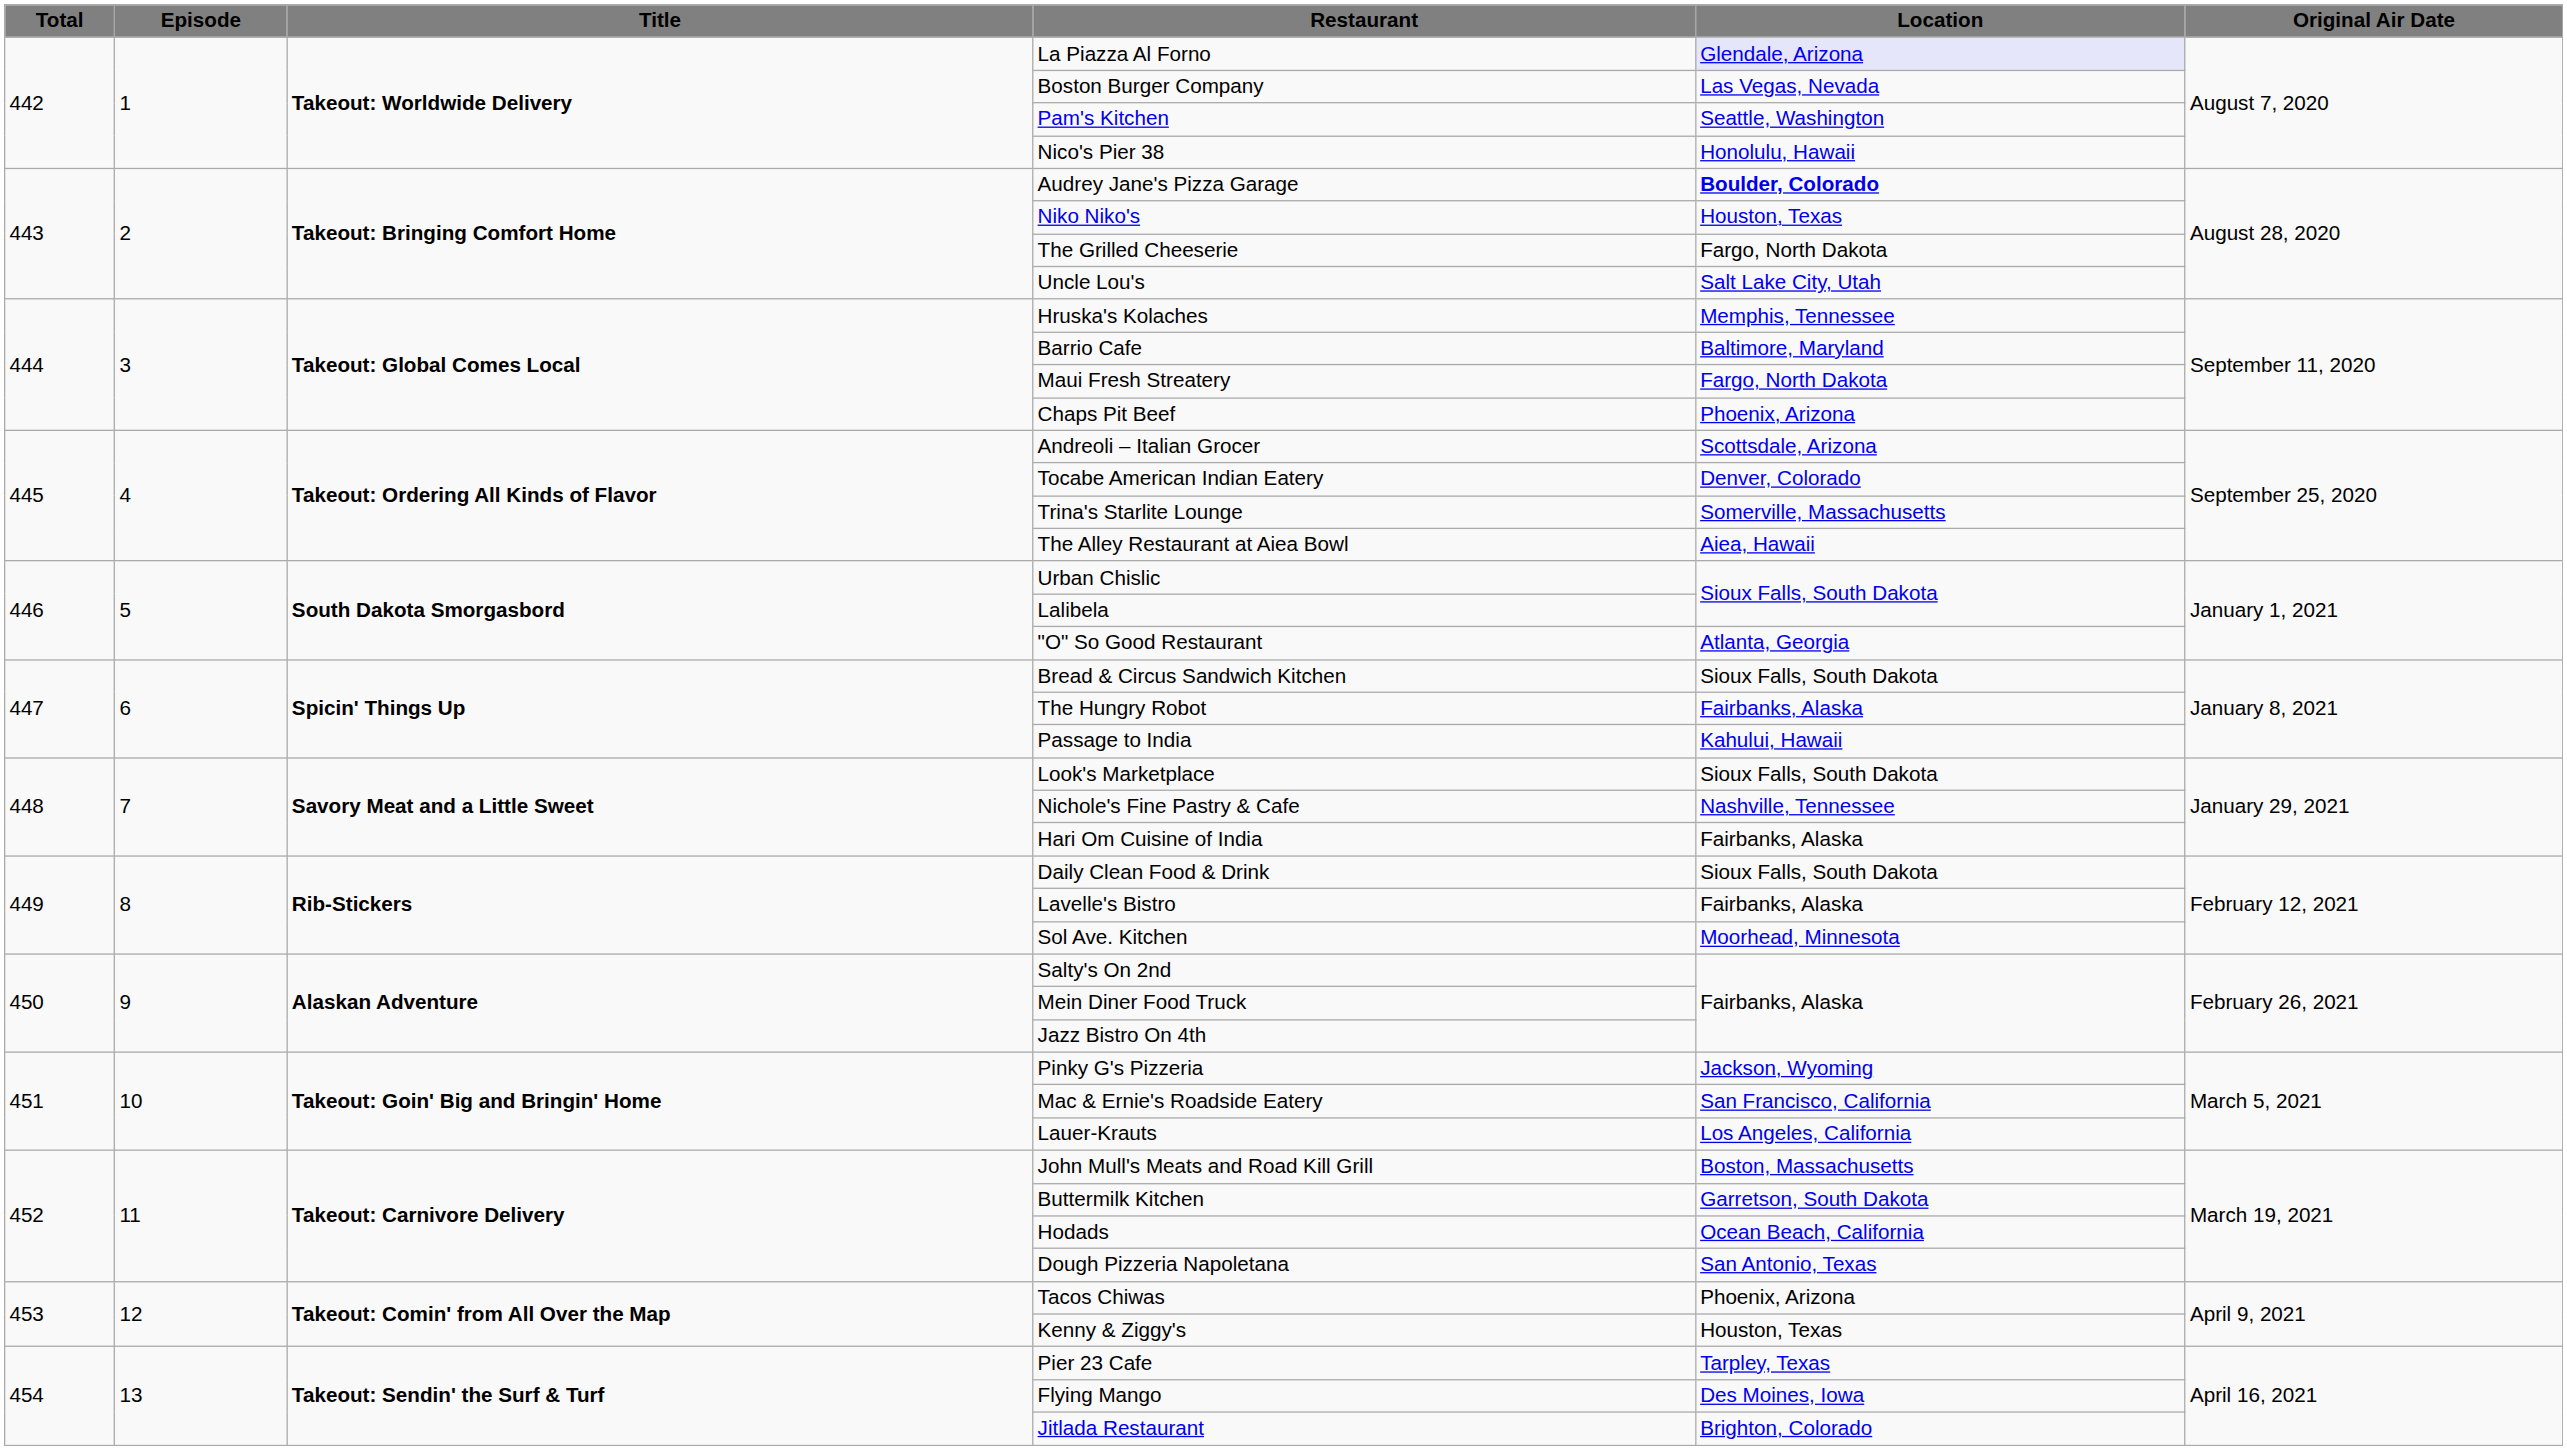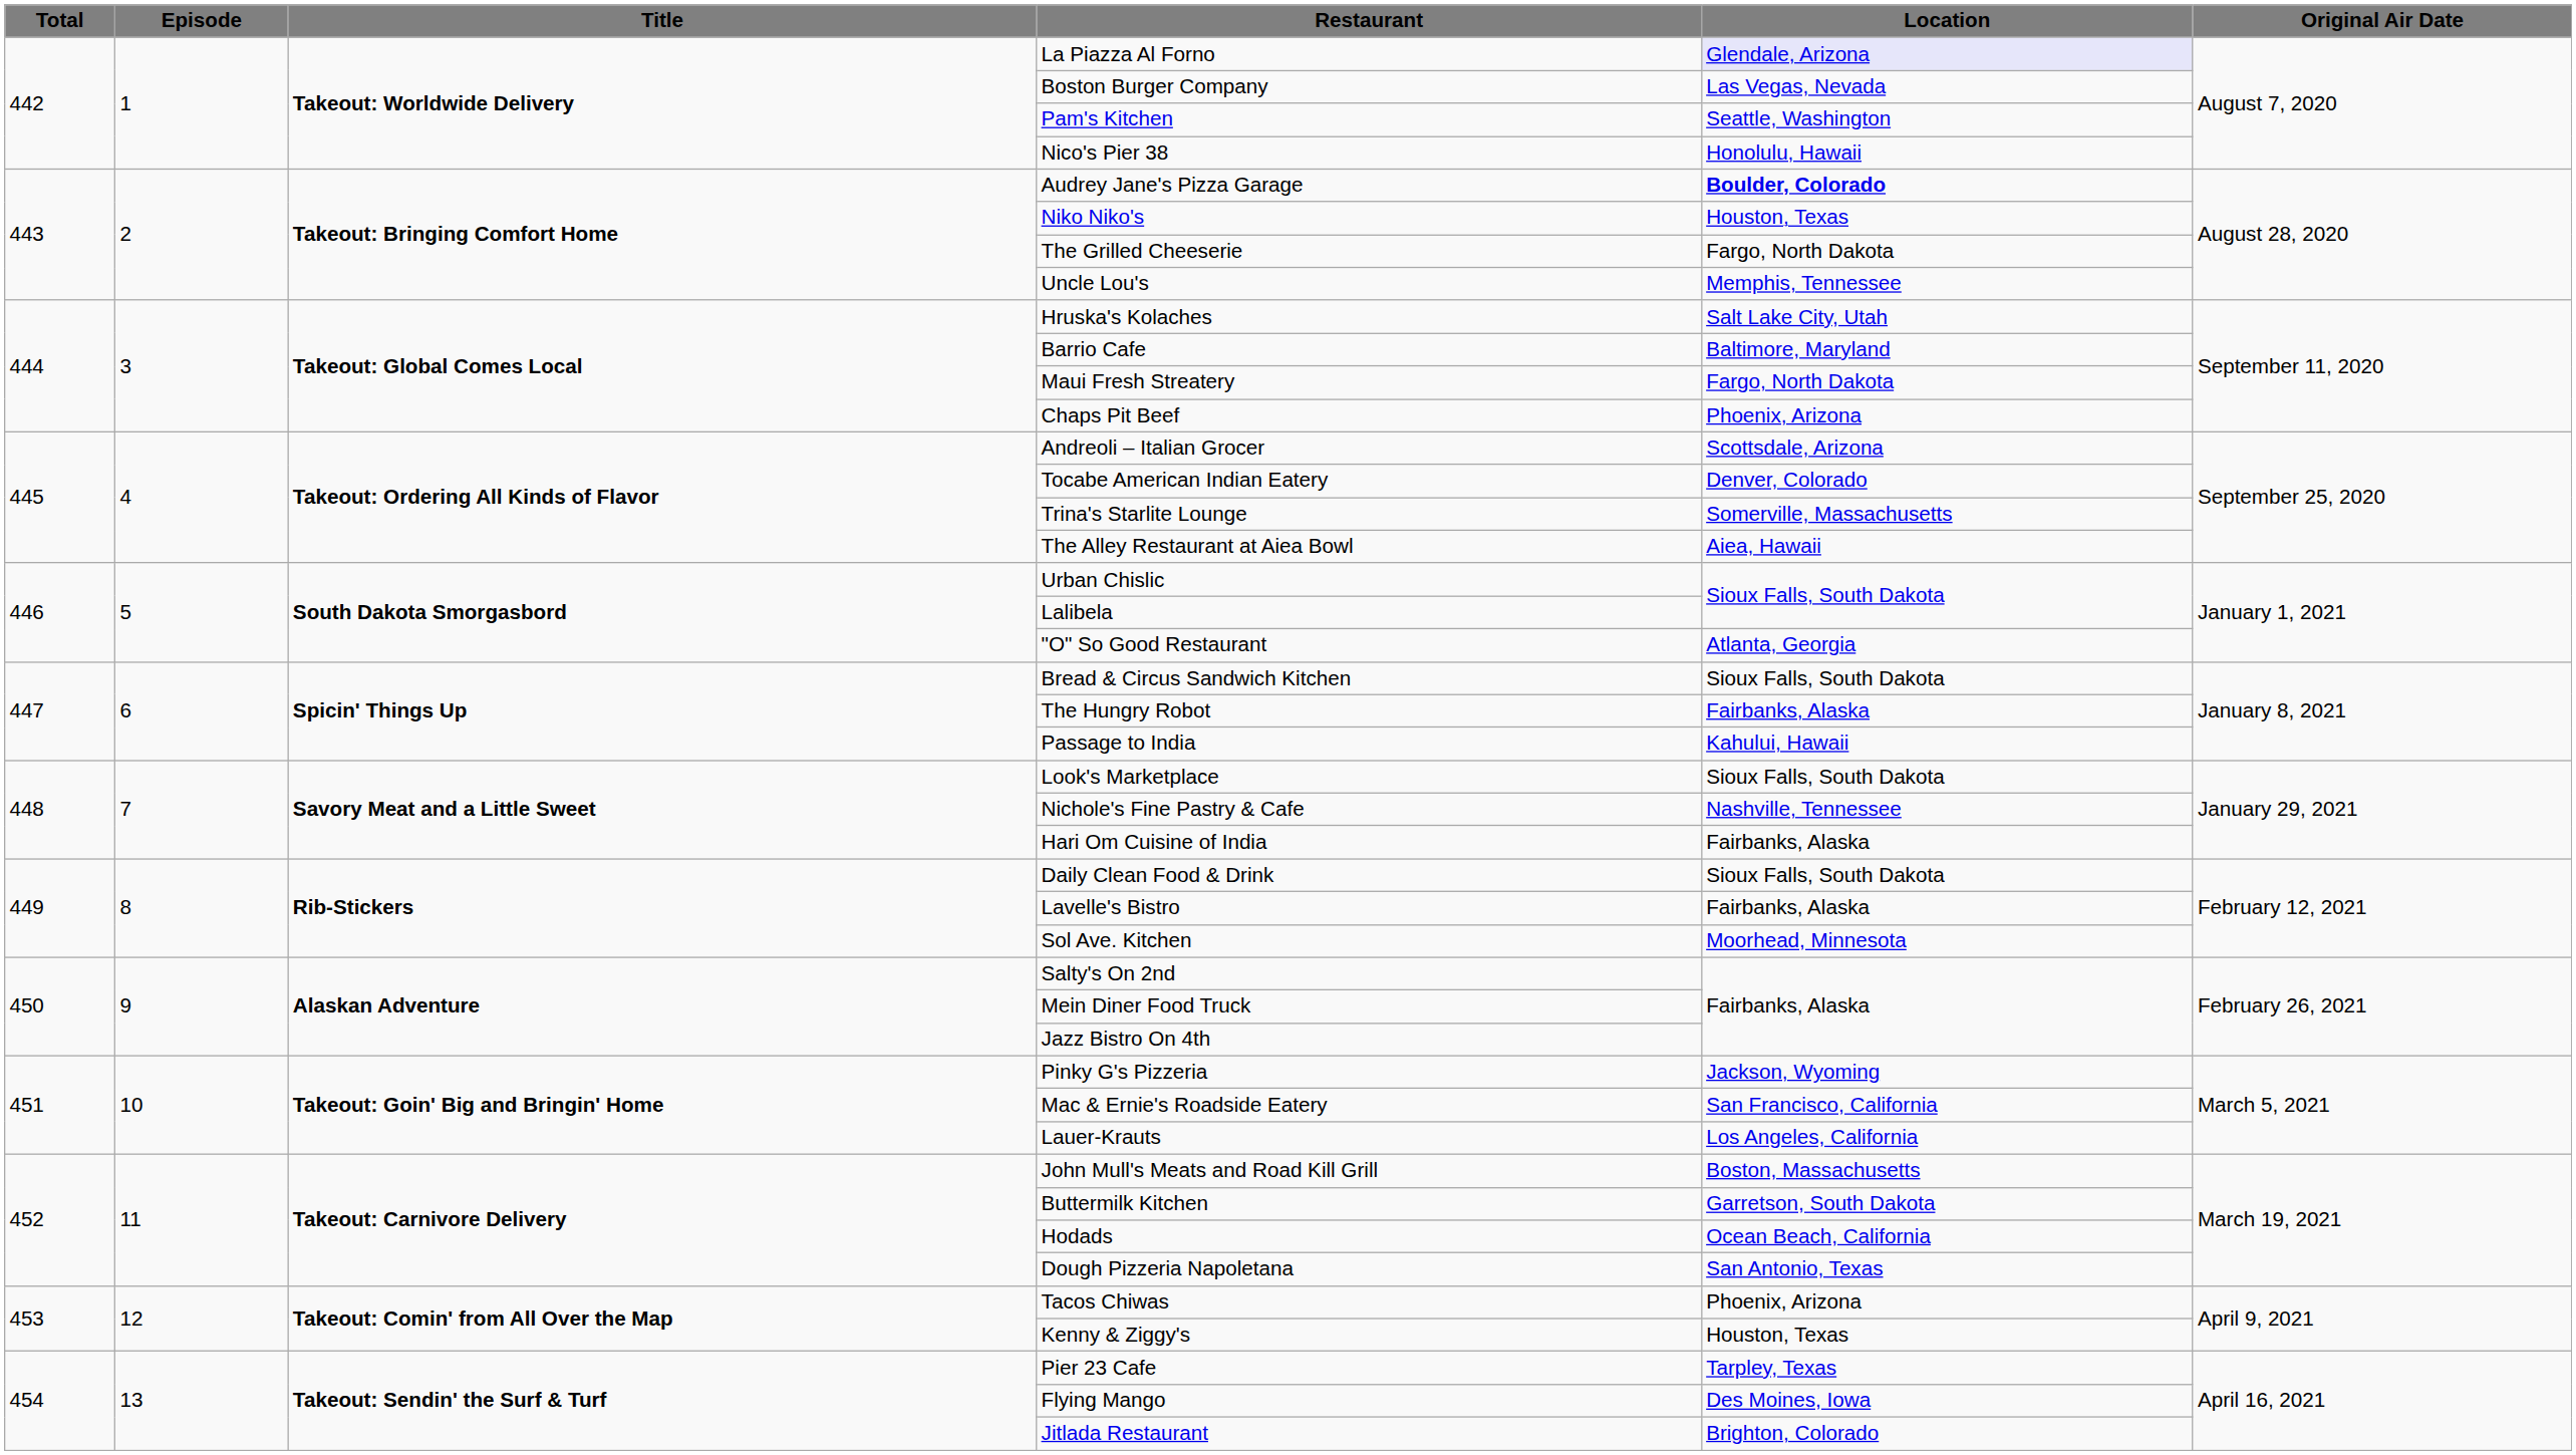 <table class="wikitable" style="width: 100%;">
 <tr>
 <th # style="background:#808080;">Total</th>
 <th # style="background:#808080;">Episode</th>
 <th # style="background:#808080;">Title</th>
 <th # style="background:#808080;">Restaurant</th>
 <th # style="background:#808080;">Location</th>
 <th # style="background:#808080;">Original Air Date</th>
 </tr>
 <tr>
 <td rowspan="4">442</td>
 <td rowspan="4">1</td>
 <td rowspan="4"><strong>Takeout: Worldwide Delivery</strong></td>
 <td>La Piazza Al Forno</td>
 <td style="background: lavender;"><a href='#'>Glendale, Arizona</a></td>
 <td rowspan="4">August 7, 2020</td>
 </tr>
 <tr>
 <td>Boston Burger Company</td>
 <td><a href='#'>Las Vegas, Nevada</a></td>
 </tr>
 <tr>
 <td><a href='#'>Pam's Kitchen</a></td>
 <td><a href='#'>Seattle, Washington</a></td>
 </tr>
 <tr>
 <td>Nico's Pier 38</td>
 <td><a href='#'>Honolulu, Hawaii</a></td>
 </tr>
 <tr>
 <td rowspan="4">443</td>
 <td rowspan="4">2</td>
 <td rowspan="4"><strong>Takeout: Bringing Comfort Home</strong></td>
 <td>Audrey Jane's Pizza Garage</td>
 <td><strong><a href='#'>Boulder, Colorado</a></strong></td>
 <td rowspan="4">August 28, 2020</td>
 </tr>
 <tr>
 <td><a href='#'>Niko Niko's</a></td>
 <td><a href='#'>Houston, Texas</a></td>
 </tr>
 <tr>
 <td>The Grilled Cheeserie</td>
 <td>Fargo, North Dakota</td>
 </tr>
 <tr>
 <td>Uncle Lou's</td>
-<td><a href='#'>Salt Lake City, Utah</a></td>
+<td><a href='#'>Memphis, Tennessee</a></td>
 </tr>
 <tr>
 <td rowspan="4">444</td>
 <td rowspan="4">3</td>
 <td rowspan="4"><strong>Takeout: Global Comes Local</strong></td>
 <td>Hruska's Kolaches</td>
-<td><a href='#'>Memphis, Tennessee</a></td>
+<td><a href='#'>Salt Lake City, Utah</a></td>
 <td rowspan="4">September 11, 2020</td>
 </tr>
 <tr>
 <td>Barrio Cafe</td>
 <td><a href='#'>Baltimore, Maryland</a></td>
 </tr>
 <tr>
 <td>Maui Fresh Streatery</td>
 <td><a href='#'>Fargo, North Dakota</a></td>
 </tr>
 <tr>
 <td>Chaps Pit Beef</td>
 <td><a href='#'>Phoenix, Arizona</a></td>
 </tr>
 <tr>
 <td rowspan="4">445</td>
 <td rowspan="4">4</td>
 <td rowspan="4"><strong>Takeout: Ordering All Kinds of Flavor</strong></td>
 <td>Andreoli – Italian Grocer</td>
 <td><a href='#'>Scottsdale, Arizona</a></td>
 <td rowspan="4">September 25, 2020</td>
 </tr>
 <tr>
 <td>Tocabe American Indian Eatery</td>
 <td><a href='#'>Denver, Colorado</a></td>
 </tr>
 <tr>
 <td>Trina's Starlite Lounge</td>
 <td><a href='#'>Somerville, Massachusetts</a></td>
 </tr>
 <tr>
 <td>The Alley Restaurant at Aiea Bowl</td>
 <td><a href='#'>Aiea, Hawaii</a></td>
 </tr>
 <tr>
 <td rowspan="3">446</td>
 <td rowspan="3">5</td>
 <td rowspan="3"><strong>South Dakota Smorgasbord</strong></td>
 <td>Urban Chislic</td>
 <td rowspan="2"><a href='#'>Sioux Falls, South Dakota</a></td>
 <td rowspan="3">January 1, 2021</td>
 </tr>
 <tr>
 <td>Lalibela</td>
 </tr>
 <tr>
 <td>"O" So Good Restaurant</td>
 <td><a href='#'>Atlanta, Georgia</a></td>
 </tr>
 <tr>
 <td rowspan="3">447</td>
 <td rowspan="3">6</td>
 <td rowspan="3"><strong>Spicin' Things Up</strong></td>
 <td>Bread & Circus Sandwich Kitchen</td>
 <td>Sioux Falls, South Dakota</td>
 <td rowspan="3">January 8, 2021</td>
 </tr>
 <tr>
 <td>The Hungry Robot</td>
 <td><a href='#'>Fairbanks, Alaska</a></td>
 </tr>
 <tr>
 <td>Passage to India</td>
 <td><a href='#'>Kahului, Hawaii</a></td>
 </tr>
 <tr>
 <td rowspan="3">448</td>
 <td rowspan="3">7</td>
 <td rowspan="3"><strong>Savory Meat and a Little Sweet</strong></td>
 <td>Look's Marketplace</td>
 <td>Sioux Falls, South Dakota</td>
 <td rowspan="3">January 29, 2021</td>
 </tr>
 <tr>
 <td>Nichole's Fine Pastry & Cafe</td>
 <td><a href='#'>Nashville, Tennessee</a></td>
 </tr>
 <tr>
 <td>Hari Om Cuisine of India</td>
 <td>Fairbanks, Alaska</td>
 </tr>
 <tr>
 <td rowspan="3">449</td>
 <td rowspan="3">8</td>
 <td rowspan="3"><strong>Rib-Stickers</strong></td>
 <td>Daily Clean Food & Drink</td>
 <td>Sioux Falls, South Dakota</td>
 <td rowspan="3">February 12, 2021</td>
 </tr>
 <tr>
 <td>Lavelle's Bistro</td>
 <td>Fairbanks, Alaska</td>
 </tr>
 <tr>
 <td>Sol Ave. Kitchen</td>
 <td><a href='#'>Moorhead, Minnesota</a></td>
 </tr>
 <tr>
 <td rowspan="3">450</td>
 <td rowspan="3">9</td>
 <td rowspan="3"><strong>Alaskan Adventure</strong></td>
 <td>Salty's On 2nd</td>
 <td rowspan="3">Fairbanks, Alaska</td>
 <td rowspan="3">February 26, 2021</td>
 </tr>
 <tr>
 <td>Mein Diner Food Truck</td>
 </tr>
 <tr>
 <td>Jazz Bistro On 4th</td>
 </tr>
 <tr>
 <td rowspan="3">451</td>
 <td rowspan="3">10</td>
 <td rowspan="3"><strong>Takeout: Goin' Big and Bringin' Home</strong></td>
 <td>Pinky G's Pizzeria</td>
 <td><a href='#'>Jackson, Wyoming</a></td>
 <td rowspan="3">March 5, 2021</td>
 </tr>
 <tr>
 <td>Mac & Ernie's Roadside Eatery</td>
 <td><a href='#'>San Francisco, California</a></td>
 </tr>
 <tr>
 <td>Lauer-Krauts</td>
 <td><a href='#'>Los Angeles, California</a></td>
 </tr>
 <tr>
 <td rowspan="4">452</td>
 <td rowspan="4">11</td>
 <td rowspan="4"><strong>Takeout: Carnivore Delivery</strong></td>
 <td>John Mull's Meats and Road Kill Grill</td>
 <td><a href='#'>Boston, Massachusetts</a></td>
 <td rowspan="4">March 19, 2021</td>
 </tr>
 <tr>
 <td>Buttermilk Kitchen</td>
 <td><a href='#'>Garretson, South Dakota</a></td>
 </tr>
 <tr>
 <td>Hodads</td>
 <td><a href='#'>Ocean Beach, California</a></td>
 </tr>
 <tr>
 <td>Dough Pizzeria Napoletana</td>
 <td><a href='#'>San Antonio, Texas</a></td>
 </tr>
 <tr>
 <td rowspan="2">453</td>
 <td rowspan="2">12</td>
 <td rowspan="2"><strong>Takeout: Comin' from All Over the Map</strong></td>
 <td>Tacos Chiwas</td>
 <td>Phoenix, Arizona</td>
 <td rowspan="2">April 9, 2021</td>
 </tr>
 <tr>
 <td>Kenny & Ziggy's</td>
 <td>Houston, Texas</td>
 </tr>
 <tr>
 <td rowspan="3">454</td>
 <td rowspan="3">13</td>
 <td rowspan="3"><strong>Takeout: Sendin' the Surf & Turf</strong></td>
 <td>Pier 23 Cafe</td>
 <td><a href='#'>Tarpley, Texas</a></td>
 <td rowspan="3">April 16, 2021</td>
 </tr>
 <tr>
 <td>Flying Mango</td>
 <td><a href='#'>Des Moines, Iowa</a></td>
 </tr>
 <tr>
 <td><a href='#'>Jitlada Restaurant</a></td>
 <td><a href='#'>Brighton, Colorado</a></td>
 </tr>
 <tr>
 </tr>
 </table>
